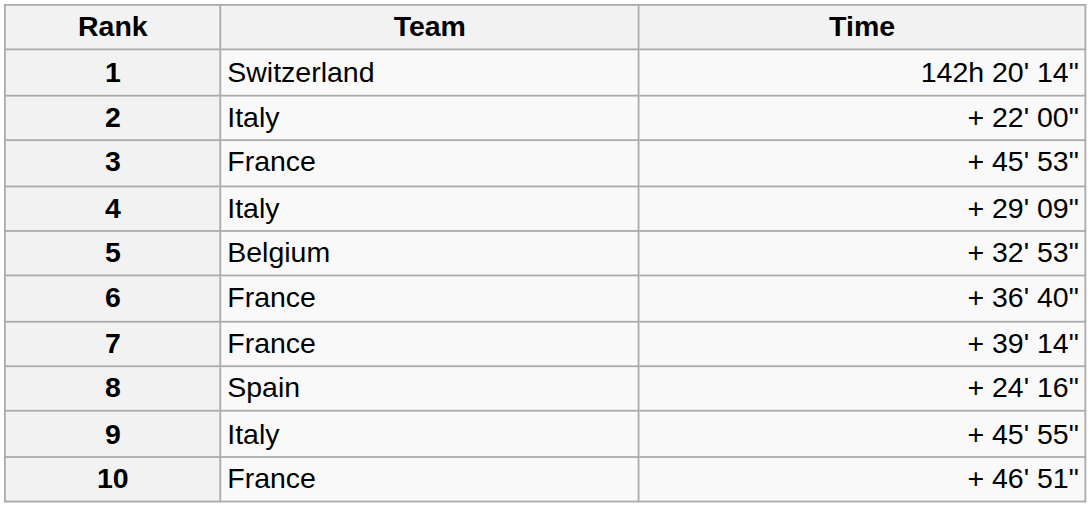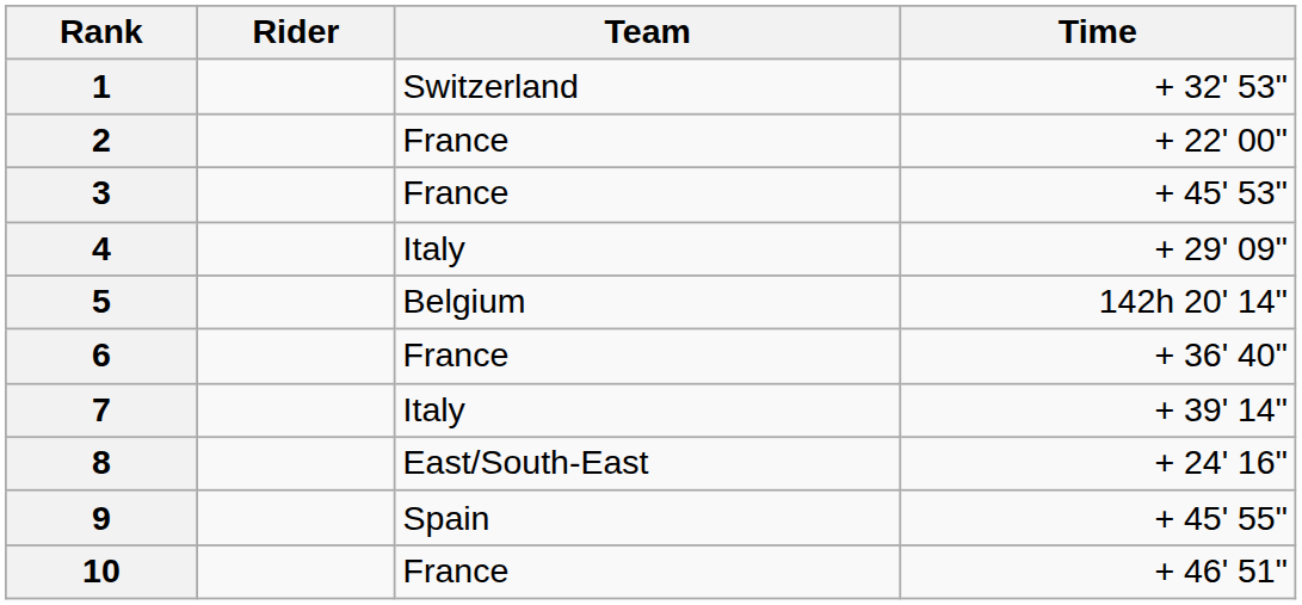 <table class="wikitable" style="width:38em;margin-bottom:0;">
 <tr>
 <th scope="col">Rank</th>
+<th scope="col">Rider</th>
 <th scope="col">Team</th>
 <th scope="col">Time</th>
 </tr>
 <tr>
 <th scope="row">1</th>
+<td></td>
 <td>Switzerland</td>
-<td style="text-align:right;">142h 20' 14"</td>
+<td style="text-align:right;">+ 32' 53"</td>
 </tr>
 <tr>
 <th scope="row">2</th>
-<td>Italy</td>
+<td></td>
+<td>France</td>
 <td style="text-align:right;">+ 22' 00"</td>
 </tr>
 <tr>
 <th scope="row">3</th>
+<td></td>
 <td>France</td>
 <td style="text-align:right;">+ 45' 53"</td>
 </tr>
 <tr>
 <th scope="row">4</th>
+<td></td>
 <td>Italy</td>
 <td style="text-align:right;">+ 29' 09"</td>
 </tr>
 <tr>
 <th scope="row">5</th>
+<td></td>
 <td>Belgium</td>
-<td style="text-align:right;">+ 32' 53"</td>
+<td style="text-align:right;">142h 20' 14"</td>
 </tr>
 <tr>
 <th scope="row">6</th>
+<td></td>
 <td>France</td>
 <td style="text-align:right;">+ 36' 40"</td>
 </tr>
 <tr>
 <th scope="row">7</th>
-<td>France</td>
+<td></td>
+<td>Italy</td>
 <td style="text-align:right;">+ 39' 14"</td>
 </tr>
 <tr>
 <th scope="row">8</th>
-<td>Spain</td>
+<td></td>
+<td>East/South-East</td>
 <td style="text-align:right;">+ 24' 16"</td>
 </tr>
 <tr>
 <th scope="row">9</th>
-<td>Italy</td>
+<td></td>
+<td>Spain</td>
 <td style="text-align:right;">+ 45' 55"</td>
 </tr>
 <tr>
 <th scope="row">10</th>
+<td></td>
 <td>France</td>
 <td style="text-align:right;">+ 46' 51"</td>
 </tr>
 </table>
